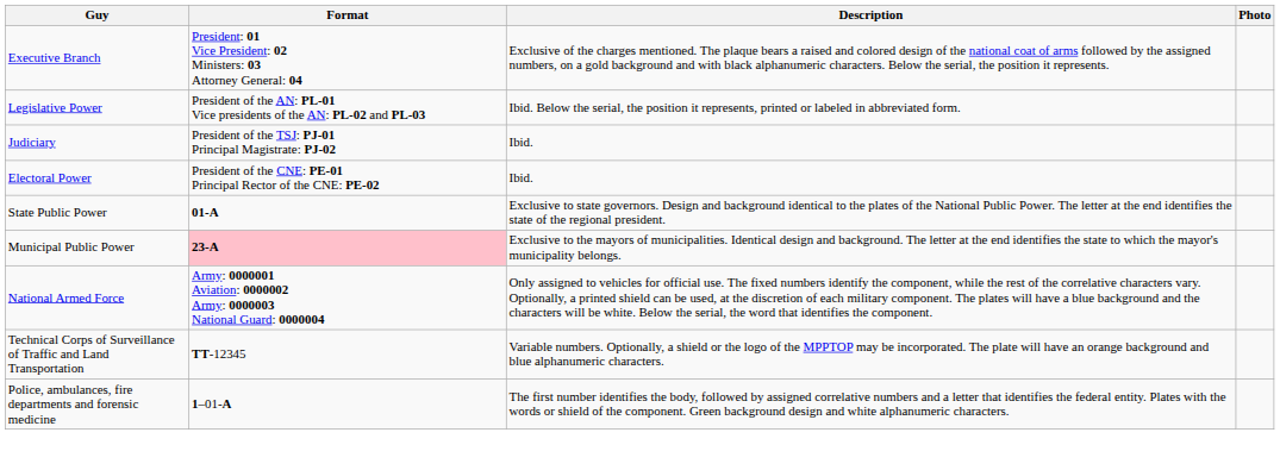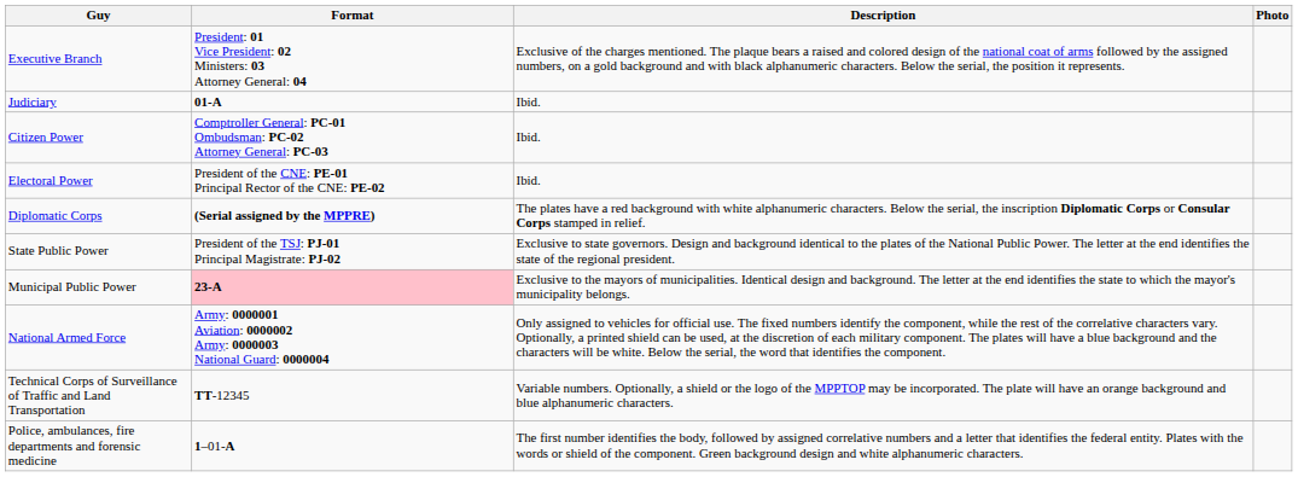 <table class="wikitable">
 <tr>
 <th>Guy</th>
 <th width=25%>Format</th>
 <th>Description</th>
 <th>Photo</th>
 </tr>
 <tr>
 <td><a href='#'>Executive Branch</a></td>
 <td><a href='#'>President</a>: <strong>01</strong><br><a href='#'>Vice President</a>: <strong>02</strong><br>Ministers: <strong>03</strong><br>Attorney General: <strong>04</strong></td>
 <td>Exclusive of the charges mentioned. The plaque bears a raised and colored design of the <a href='#'>national coat of arms</a> followed by the assigned numbers, on a gold background and with black alphanumeric characters. Below the serial, the position it represents.</td>
 <td></td>
 </tr>
 <tr>
-<td><a href='#'>Legislative Power</a></td>
-<td>President of the <a href='#'>AN</a>: <strong>PL-01</strong><br>Vice presidents of the <a href='#'>AN</a>: <strong>PL-02</strong> and <strong>PL-03</strong></td>
-<td>Ibid. Below the serial, the position it represents, printed or labeled in abbreviated form.</td>
+<td><a href='#'>Judiciary</a></td>
+<td><strong>01-A</strong></td>
+<td>Ibid.</td>
 <td></td>
 </tr>
 <tr>
-<td><a href='#'>Judiciary</a></td>
-<td>President of the <a href='#'>TSJ</a>: <strong>PJ-01</strong><br>Principal Magistrate: <strong>PJ-02</strong></td>
+<td><a href='#'>Citizen Power</a></td>
+<td><a href='#'>Comptroller General</a>: <strong>PC-01</strong><br><a href='#'>Ombudsman</a>: <strong>PC-02</strong> <br><a href='#'>Attorney General</a>: <strong>PC-03</strong></td>
 <td>Ibid.</td>
 <td></td>
 </tr>
 <tr>
 <td><a href='#'>Electoral Power</a></td>
 <td>President of the <a href='#'>CNE</a>: <strong>PE-01</strong><br>Principal Rector of the CNE: <strong>PE-02</strong></td>
 <td>Ibid.</td>
 <td></td>
 </tr>
 <tr>
+<td><a href='#'>Diplomatic Corps</a></td>
+<td><strong>(Serial assigned by the <a href='#'>MPPRE</a>)</strong></td>
+<td>The plates have a red background with white alphanumeric characters. Below the serial, the inscription <strong>Diplomatic Corps</strong> or <strong>Consular Corps</strong> stamped in relief.</td>
+<td></td>
+</tr>
+<tr>
 <td>State Public Power</td>
-<td><strong>01-A</strong></td>
+<td>President of the <a href='#'>TSJ</a>: <strong>PJ-01</strong><br>Principal Magistrate: <strong>PJ-02</strong></td>
 <td>Exclusive to state governors. Design and background identical to the plates of the National Public Power. The letter at the end identifies the state of the regional president.</td>
 <td></td>
 </tr>
 <tr>
 <td>Municipal Public Power</td>
 <td style="background: pink;"><strong>23-A</strong></td>
 <td>Exclusive to the mayors of municipalities. Identical design and background. The letter at the end identifies the state to which the mayor's municipality belongs.</td>
 <td></td>
 </tr>
 <tr>
 <td><a href='#'>National Armed Force</a></td>
 <td><a href='#'>Army</a>: <strong>0000001</strong><br><a href='#'>Aviation</a>: <strong>0000002</strong><br><a href='#'> Army</a>: <strong>0000003</strong><br><a href='#'>National Guard</a>: <strong>0000004</strong></td>
 <td>Only assigned to vehicles for official use. The fixed numbers identify the component, while the rest of the correlative characters vary. Optionally, a printed shield can be used, at the discretion of each military component. The plates will have a blue background and the characters will be white. Below the serial, the word that identifies the component.</td>
 <td></td>
 </tr>
 <tr>
 <td>Technical Corps of Surveillance of Traffic and Land Transportation</td>
 <td><strong>TT</strong>-12345</td>
 <td>Variable numbers. Optionally, a shield or the logo of the <a href='#'>MPPTOP</a> may be incorporated. The plate will have an orange background and blue alphanumeric characters.</td>
 <td></td>
 </tr>
 <tr>
 <td>Police, ambulances, fire departments and forensic medicine</td>
 <td><strong>1</strong>–01-<strong>A</strong></td>
 <td>The first number identifies the body, followed by assigned correlative numbers and a letter that identifies the federal entity. Plates with the words or shield of the component. Green background design and white alphanumeric characters.</td>
 <td></td>
 </tr>
 </table>
